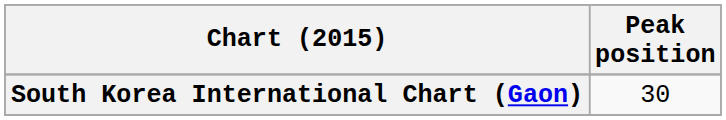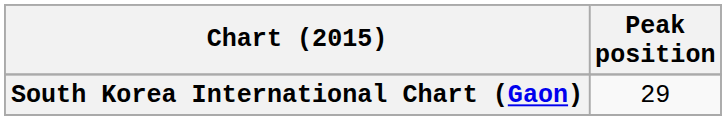 <table class="wikitable sortable plainrowheaders" style="text-align:center">
 <tr>
 <th scope="col">Chart (2015)</th>
 <th scope="col">Peak<br>position</th>
 </tr>
 <tr>
 </tr>
 <tr>
 </tr>
 <tr>
 </tr>
 <tr>
 <th scope="row">South Korea International Chart (<a href='#'>Gaon</a>)</th>
-<td>30</td>
+<td>29</td>
 </tr>
 <tr>
 </tr>
 </table>
